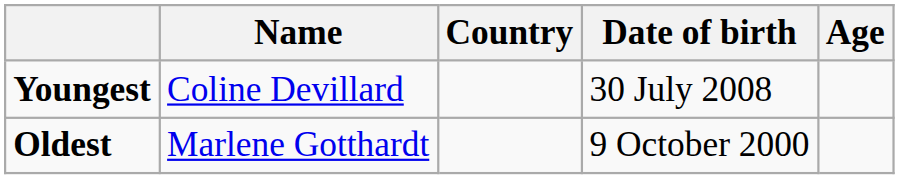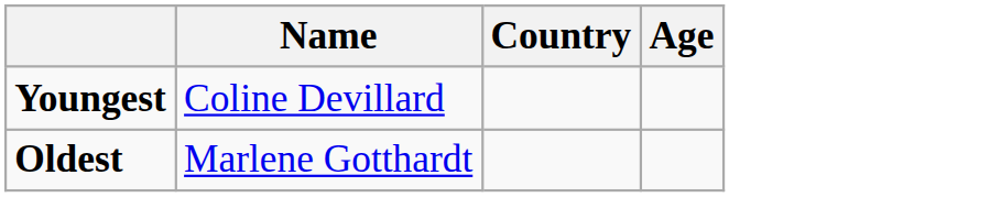 <table class="wikitable">
 <tr>
 <th></th>
 <th><strong>Name</strong></th>
 <th><strong>Country</strong></th>
-<th><strong>Date of birth</strong></th>
 <th><strong>Age</strong></th>
 </tr>
 <tr>
 <td><strong>Youngest</strong></td>
 <td><a href='#'>Coline Devillard</a></td>
 <td></td>
-<td>30 July 2008</td>
 <td></td>
 </tr>
 <tr>
 <td><strong>Oldest</strong></td>
 <td><a href='#'>Marlene Gotthardt</a></td>
 <td></td>
-<td>9 October 2000</td>
 <td></td>
 </tr>
 </table>
